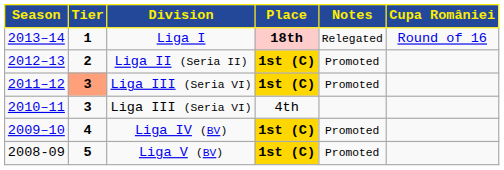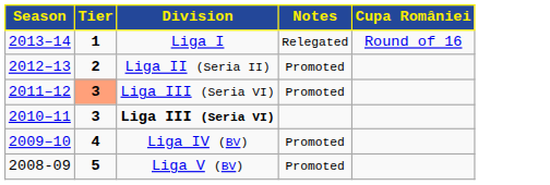 <table class="wikitable" style="text-align:center; font-size:90%">
 <tr>
 <th style="background:#234799;color:#fbee00;border:1px solid #fbee00;">Season</th>
 <th style="background:#234799;color:#fbee00;border:1px solid #fbee00;">Tier</th>
 <th style="background:#234799;color:#fbee00;border:1px solid #fbee00;">Division</th>
-<th style="background:#234799;color:#fbee00;border:1px solid #fbee00;">Place</th>
 <th style="background:#234799;color:#fbee00;border:1px solid #fbee00;">Notes</th>
 <th style="background:#234799;color:#fbee00;border:1px solid #fbee00;">Cupa României</th>
 </tr>
 <tr>
 <td><a href='#'>2013–14</a></td>
 <td><strong>1</strong></td>
 <td><a href='#'>Liga I</a></td>
-<td align=center bgcolor=#FFCCCC><strong>18th</strong></td>
 <td><small>Relegated</small></td>
 <td><a href='#'>Round of 16</a></td>
 </tr>
 <tr>
 <td><a href='#'>2012–13</a></td>
 <td><strong>2</strong></td>
 <td><a href='#'>Liga II</a> <small>(Seria II)</small></td>
-<td align=center bgcolor=gold><strong>1st (C)</strong></td>
 <td><small>Promoted</small></td>
 <td></td>
 </tr>
 <tr>
 <td><a href='#'>2011–12</a></td>
 <td style="background: lightsalmon;"><strong>3</strong></td>
 <td><a href='#'>Liga III</a> <small>(Seria VI)</small></td>
-<td align=center bgcolor=gold><strong>1st (C)</strong></td>
 <td><small>Promoted</small></td>
 <td></td>
 </tr>
 <tr>
 <td><a href='#'>2010–11</a></td>
 <td><strong>3</strong></td>
-<td>Liga III <small>(Seria VI)</small></td>
-<td>4th</td>
+<td><strong>Liga III <small>(Seria VI)</small></strong></td>
 <td></td>
 <td></td>
 </tr>
 <tr>
 <td><a href='#'>2009–10</a></td>
 <td><strong>4</strong></td>
 <td><a href='#'>Liga IV</a> <small>(<a href='#'>BV</a>)</small></td>
-<td align=center bgcolor=gold><strong>1st (C)</strong></td>
 <td><small>Promoted</small></td>
 <td></td>
 </tr>
 <tr>
 <td>2008-09</td>
 <td><strong>5</strong></td>
 <td><a href='#'>Liga V</a> <small>(<a href='#'>BV</a>)</small></td>
-<td align=center bgcolor=gold><strong>1st (C)</strong></td>
 <td><small>Promoted</small></td>
 <td></td>
 </tr>
 </table>
